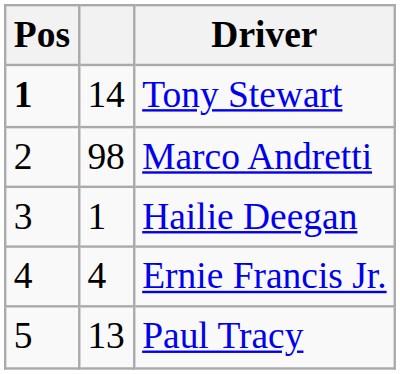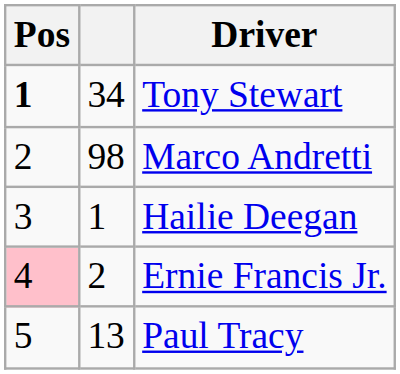 <table class="wikitable" style="font-size:98%">
 <tr>
 <th>Pos</th>
 <th></th>
 <th>Driver</th>
 </tr>
 <tr>
 <td><strong>1</strong></td>
-<td>14</td>
+<td>34</td>
 <td><a href='#'>Tony Stewart</a></td>
 </tr>
 <tr>
 <td>2</td>
 <td>98</td>
 <td><a href='#'>Marco Andretti</a></td>
 </tr>
 <tr>
 <td>3</td>
 <td>1</td>
 <td><a href='#'>Hailie Deegan</a></td>
 </tr>
 <tr>
-<td>4</td>
-<td>4</td>
+<td style="background: pink;">4</td>
+<td>2</td>
 <td><a href='#'>Ernie Francis Jr.</a></td>
 </tr>
 <tr>
 <td>5</td>
 <td>13</td>
 <td><a href='#'>Paul Tracy</a></td>
 </tr>
 </table>
